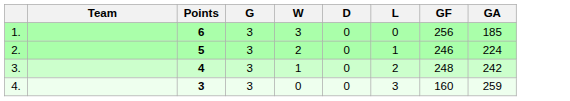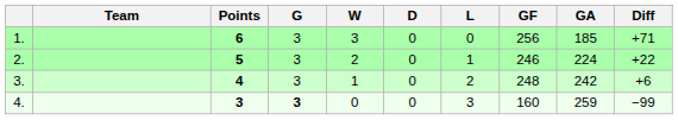 <table class=wikitable style="text-align:center">
 <tr bgcolor="#DCDCDC">
 <th width="25"></th>
 <th width="200">Team</th>
 <th width="60">Points</th>
 <th width="60">G</th>
 <th width="60">W</th>
 <th width="60">D</th>
 <th width="60">L</th>
 <th width="60">GF</th>
 <th width="60">GA</th>
+<th width="60">Diff</th>
 </tr>
 <tr bgcolor=#AAFFAA>
 <td>1.</td>
 <td align=left></td>
 <td><strong>6</strong></td>
 <td>3</td>
 <td>3</td>
 <td>0</td>
 <td>0</td>
 <td>256</td>
 <td>185</td>
+<td>+71</td>
 </tr>
 <tr bgcolor=#AAFFAA>
 <td>2.</td>
 <td align=left></td>
 <td><strong>5</strong></td>
 <td>3</td>
 <td>2</td>
 <td>0</td>
 <td>1</td>
 <td>246</td>
 <td>224</td>
+<td>+22</td>
 </tr>
 <tr bgcolor=#CCFFCC>
 <td>3.</td>
 <td align=left></td>
 <td><strong>4</strong></td>
 <td>3</td>
 <td>1</td>
 <td>0</td>
 <td>2</td>
 <td>248</td>
 <td>242</td>
+<td>+6</td>
 </tr>
 <tr bgcolor=#EEFFEE>
 <td>4.</td>
 <td align=left></td>
 <td><strong>3</strong></td>
-<td>3</td>
+<td><strong>3</strong></td>
 <td>0</td>
 <td>0</td>
 <td>3</td>
 <td>160</td>
 <td>259</td>
+<td>−99</td>
 </tr>
 </table>
